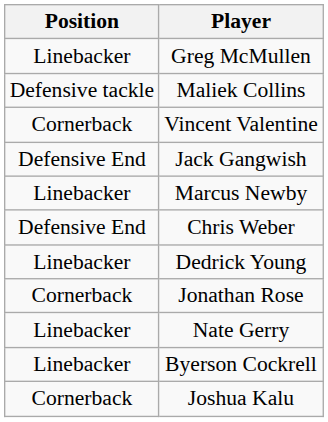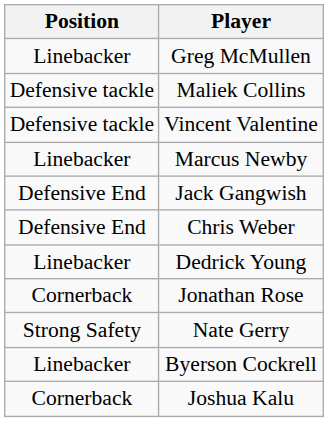 <table class="wikitable" style="text-align: center;">
 <tr>
 <th>Position</th>
 <th>Player</th>
 </tr>
 <tr>
 <td>Linebacker</td>
 <td>Greg McMullen</td>
 </tr>
 <tr>
 <td>Defensive tackle</td>
 <td>Maliek Collins</td>
 </tr>
 <tr>
-<td>Cornerback</td>
+<td>Defensive tackle</td>
 <td>Vincent Valentine</td>
+</tr>
+<tr>
+<td>Linebacker</td>
+<td>Marcus Newby</td>
 </tr>
 <tr>
 <td>Defensive End</td>
 <td>Jack Gangwish</td>
-</tr>
-<tr>
-<td>Linebacker</td>
-<td>Marcus Newby</td>
 </tr>
 <tr>
 <td>Defensive End</td>
 <td>Chris Weber</td>
 </tr>
 <tr>
 <td>Linebacker</td>
 <td>Dedrick Young</td>
 </tr>
 <tr>
 <td>Cornerback</td>
 <td>Jonathan Rose</td>
 </tr>
 <tr>
-<td>Linebacker</td>
+<td>Strong Safety</td>
 <td>Nate Gerry</td>
 </tr>
 <tr>
 <td>Linebacker</td>
 <td>Byerson Cockrell</td>
 </tr>
 <tr>
 <td>Cornerback</td>
 <td>Joshua Kalu</td>
 </tr>
 </table>
